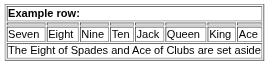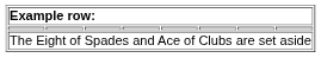 <table border="1" style="margin:1em auto;">
 <tr>
 <td colspan="8" align="left"><strong>Example row:</strong></td>
 </tr>
 <tr>
 <td></td>
 <td></td>
 <td></td>
 <td></td>
 <td></td>
 <td></td>
 <td></td>
 <td></td>
 </tr>
 <tr>
-<td>Seven</td>
-<td>Eight</td>
-<td>Nine</td>
-<td>Ten</td>
-<td>Jack</td>
-<td>Queen</td>
-<td>King</td>
-<td>Ace</td>
-</tr>
-<tr>
 <td colspan="8" align="left">The Eight of Spades and Ace of Clubs are set aside</td>
 </tr>
 </table>
